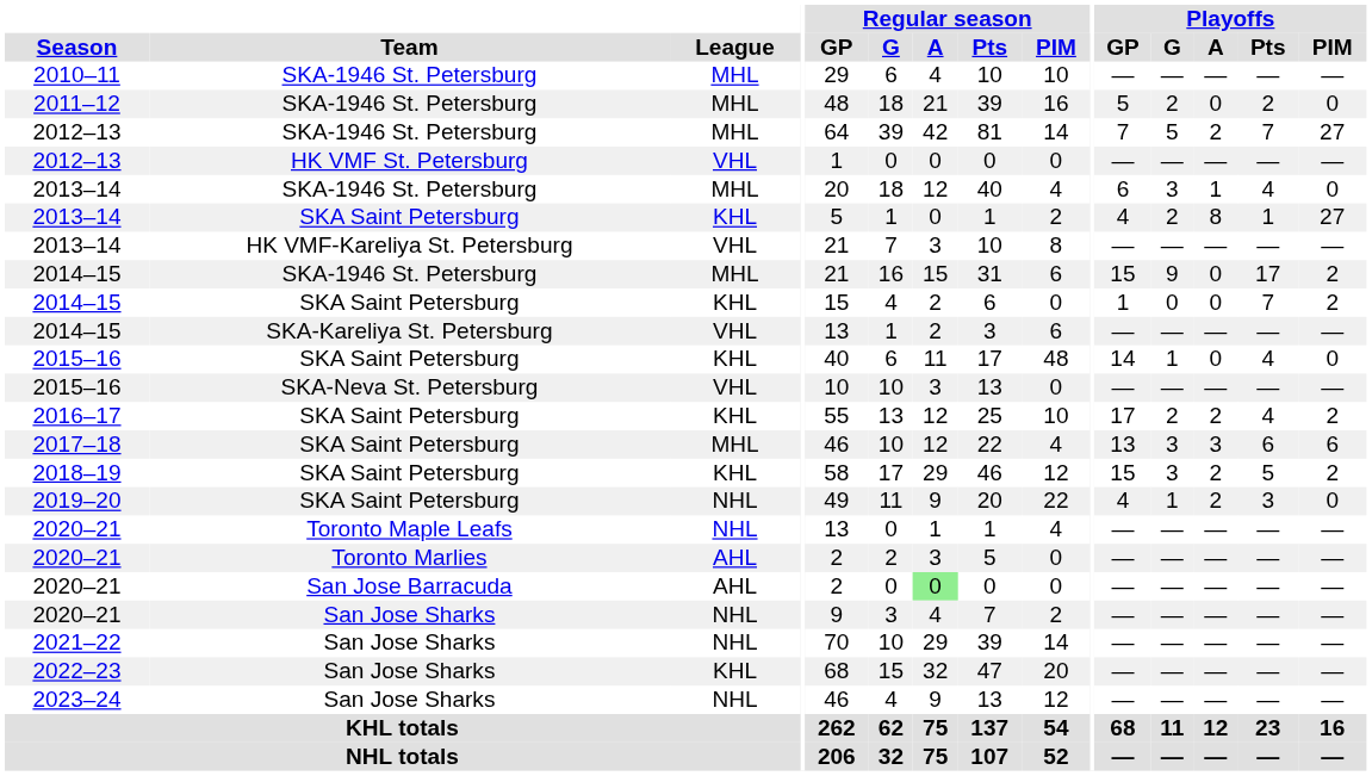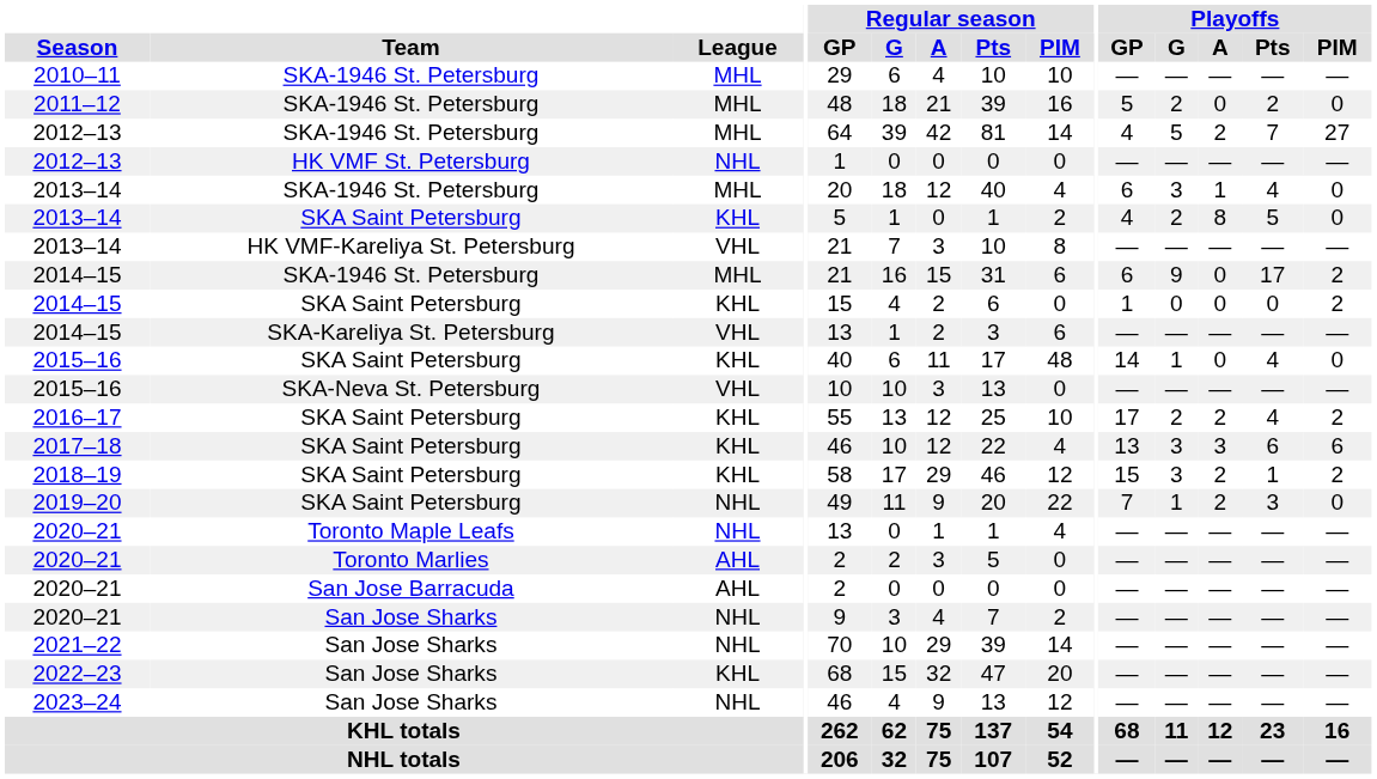 <table border="0" cellpadding="1" cellspacing="0" style="text-align:center; width:60em">
 <tr bgcolor="#e0e0e0">
 <th colspan="3" bgcolor="#ffffff"></th>
 <th rowspan="99" bgcolor="#ffffff"></th>
 <th colspan="5"><a href='#'>Regular season</a></th>
 <th rowspan="99" bgcolor="#ffffff"></th>
 <th colspan="5"><a href='#'>Playoffs</a></th>
 </tr>
 <tr bgcolor="#e0e0e0">
 <th><a href='#'>Season</a></th>
 <th>Team</th>
 <th>League</th>
 <th>GP</th>
 <th><a href='#'>G</a></th>
 <th><a href='#'>A</a></th>
 <th><a href='#'>Pts</a></th>
 <th><a href='#'>PIM</a></th>
 <th>GP</th>
 <th>G</th>
 <th>A</th>
 <th>Pts</th>
 <th>PIM</th>
 </tr>
 <tr>
 <td><a href='#'>2010–11</a></td>
 <td><a href='#'>SKA-1946 St. Petersburg</a></td>
 <td><a href='#'>MHL</a></td>
 <td>29</td>
 <td>6</td>
 <td>4</td>
 <td>10</td>
 <td>10</td>
 <td>—</td>
 <td>—</td>
 <td>—</td>
 <td>—</td>
 <td>—</td>
 </tr>
 <tr bgcolor="#f0f0f0">
 <td><a href='#'>2011–12</a></td>
 <td>SKA-1946 St. Petersburg</td>
 <td>MHL</td>
 <td>48</td>
 <td>18</td>
 <td>21</td>
 <td>39</td>
 <td>16</td>
 <td>5</td>
 <td>2</td>
 <td>0</td>
 <td>2</td>
 <td>0</td>
 </tr>
 <tr>
 <td>2012–13</td>
 <td>SKA-1946 St. Petersburg</td>
 <td>MHL</td>
 <td>64</td>
 <td>39</td>
 <td>42</td>
 <td>81</td>
 <td>14</td>
-<td>7</td>
+<td>4</td>
 <td>5</td>
 <td>2</td>
 <td>7</td>
 <td>27</td>
 </tr>
 <tr bgcolor="#f0f0f0">
 <td><a href='#'>2012–13</a></td>
 <td><a href='#'>HK VMF St. Petersburg</a></td>
-<td><a href='#'>VHL</a></td>
+<td><a href='#'>NHL</a></td>
 <td>1</td>
 <td>0</td>
 <td>0</td>
 <td>0</td>
 <td>0</td>
 <td>—</td>
 <td>—</td>
 <td>—</td>
 <td>—</td>
 <td>—</td>
 </tr>
 <tr>
 <td>2013–14</td>
 <td>SKA-1946 St. Petersburg</td>
 <td>MHL</td>
 <td>20</td>
 <td>18</td>
 <td>12</td>
 <td>40</td>
 <td>4</td>
 <td>6</td>
 <td>3</td>
 <td>1</td>
 <td>4</td>
 <td>0</td>
 </tr>
 <tr bgcolor="#f0f0f0">
 <td><a href='#'>2013–14</a></td>
 <td><a href='#'>SKA Saint Petersburg</a></td>
 <td><a href='#'>KHL</a></td>
 <td>5</td>
 <td>1</td>
 <td>0</td>
 <td>1</td>
 <td>2</td>
 <td>4</td>
 <td>2</td>
 <td>8</td>
-<td>1</td>
-<td>27</td>
+<td>5</td>
+<td>0</td>
 </tr>
 <tr>
 <td 2013–14 VHL season>2013–14</td>
 <td>HK VMF-Kareliya St. Petersburg</td>
 <td>VHL</td>
 <td>21</td>
 <td>7</td>
 <td>3</td>
 <td>10</td>
 <td>8</td>
 <td>—</td>
 <td>—</td>
 <td>—</td>
 <td>—</td>
 <td>—</td>
 </tr>
 <tr bgcolor="#f0f0f0">
 <td>2014–15</td>
 <td>SKA-1946 St. Petersburg</td>
 <td>MHL</td>
 <td>21</td>
 <td>16</td>
 <td>15</td>
 <td>31</td>
 <td>6</td>
-<td>15</td>
+<td>6</td>
 <td>9</td>
 <td>0</td>
 <td>17</td>
 <td>2</td>
 </tr>
 <tr>
 <td><a href='#'>2014–15</a></td>
 <td>SKA Saint Petersburg</td>
 <td>KHL</td>
 <td>15</td>
 <td>4</td>
 <td>2</td>
 <td>6</td>
 <td>0</td>
 <td>1</td>
 <td>0</td>
 <td>0</td>
-<td>7</td>
+<td>0</td>
 <td>2</td>
 </tr>
 <tr bgcolor="#f0f0f0">
 <td 2014–15 VHL season>2014–15</td>
 <td>SKA-Kareliya St. Petersburg</td>
 <td>VHL</td>
 <td>13</td>
 <td>1</td>
 <td>2</td>
 <td>3</td>
 <td>6</td>
 <td>—</td>
 <td>—</td>
 <td>—</td>
 <td>—</td>
 <td>—</td>
 </tr>
 <tr>
 <td><a href='#'>2015–16</a></td>
 <td>SKA Saint Petersburg</td>
 <td>KHL</td>
 <td>40</td>
 <td>6</td>
 <td>11</td>
 <td>17</td>
 <td>48</td>
 <td>14</td>
 <td>1</td>
 <td>0</td>
 <td>4</td>
 <td>0</td>
 </tr>
 <tr bgcolor="#f0f0f0">
 <td 2015–16 VHL season>2015–16</td>
 <td>SKA-Neva St. Petersburg</td>
 <td>VHL</td>
 <td>10</td>
 <td>10</td>
 <td>3</td>
 <td>13</td>
 <td>0</td>
 <td>—</td>
 <td>—</td>
 <td>—</td>
 <td>—</td>
 <td>—</td>
 </tr>
 <tr>
 <td><a href='#'>2016–17</a></td>
 <td>SKA Saint Petersburg</td>
 <td>KHL</td>
 <td>55</td>
 <td>13</td>
 <td>12</td>
 <td>25</td>
 <td>10</td>
 <td>17</td>
 <td>2</td>
 <td>2</td>
 <td>4</td>
 <td>2</td>
 </tr>
 <tr bgcolor="#f0f0f0">
 <td><a href='#'>2017–18</a></td>
 <td>SKA Saint Petersburg</td>
-<td>MHL</td>
+<td>KHL</td>
 <td>46</td>
 <td>10</td>
 <td>12</td>
 <td>22</td>
 <td>4</td>
 <td>13</td>
 <td>3</td>
 <td>3</td>
 <td>6</td>
 <td>6</td>
 </tr>
 <tr>
 <td><a href='#'>2018–19</a></td>
 <td>SKA Saint Petersburg</td>
 <td>KHL</td>
 <td>58</td>
 <td>17</td>
 <td>29</td>
 <td>46</td>
 <td>12</td>
 <td>15</td>
 <td>3</td>
 <td>2</td>
-<td>5</td>
+<td>1</td>
 <td>2</td>
 </tr>
 <tr bgcolor="#f0f0f0">
 <td><a href='#'>2019–20</a></td>
 <td>SKA Saint Petersburg</td>
 <td>NHL</td>
 <td>49</td>
 <td>11</td>
 <td>9</td>
 <td>20</td>
 <td>22</td>
-<td>4</td>
+<td>7</td>
 <td>1</td>
 <td>2</td>
 <td>3</td>
 <td>0</td>
 </tr>
 <tr>
 <td><a href='#'>2020–21</a></td>
 <td><a href='#'>Toronto Maple Leafs</a></td>
 <td><a href='#'>NHL</a></td>
 <td>13</td>
 <td>0</td>
 <td>1</td>
 <td>1</td>
 <td>4</td>
 <td>—</td>
 <td>—</td>
 <td>—</td>
 <td>—</td>
 <td>—</td>
 </tr>
 <tr bgcolor="#f0f0f0">
 <td><a href='#'>2020–21</a></td>
 <td><a href='#'>Toronto Marlies</a></td>
 <td><a href='#'>AHL</a></td>
 <td>2</td>
 <td>2</td>
 <td>3</td>
 <td>5</td>
 <td>0</td>
 <td>—</td>
 <td>—</td>
 <td>—</td>
 <td>—</td>
 <td>—</td>
 </tr>
 <tr>
 <td>2020–21</td>
 <td><a href='#'>San Jose Barracuda</a></td>
 <td>AHL</td>
 <td>2</td>
 <td>0</td>
-<td style="background: lightgreen;">0</td>
+<td>0</td>
 <td>0</td>
 <td>0</td>
 <td>—</td>
 <td>—</td>
 <td>—</td>
 <td>—</td>
 <td>—</td>
 </tr>
 <tr bgcolor="#f0f0f0">
 <td>2020–21</td>
 <td><a href='#'>San Jose Sharks</a></td>
 <td>NHL</td>
 <td>9</td>
 <td>3</td>
 <td>4</td>
 <td>7</td>
 <td>2</td>
 <td>—</td>
 <td>—</td>
 <td>—</td>
 <td>—</td>
 <td>—</td>
 </tr>
 <tr>
 <td><a href='#'>2021–22</a></td>
 <td>San Jose Sharks</td>
 <td>NHL</td>
 <td>70</td>
 <td>10</td>
 <td>29</td>
 <td>39</td>
 <td>14</td>
 <td>—</td>
 <td>—</td>
 <td>—</td>
 <td>—</td>
 <td>—</td>
 </tr>
 <tr bgcolor="#f0f0f0">
 <td><a href='#'>2022–23</a></td>
 <td>San Jose Sharks</td>
 <td>KHL</td>
 <td>68</td>
 <td>15</td>
 <td>32</td>
 <td>47</td>
 <td>20</td>
 <td>—</td>
 <td>—</td>
 <td>—</td>
 <td>—</td>
 <td>—</td>
 </tr>
 <tr>
 <td><a href='#'>2023–24</a></td>
 <td>San Jose Sharks</td>
 <td>NHL</td>
 <td>46</td>
 <td>4</td>
 <td>9</td>
 <td>13</td>
 <td>12</td>
 <td>—</td>
 <td>—</td>
 <td>—</td>
 <td>—</td>
 <td>—</td>
 </tr>
 <tr bgcolor="#e0e0e0">
 <th colspan="3">KHL totals</th>
 <th>262</th>
 <th>62</th>
 <th>75</th>
 <th>137</th>
 <th>54</th>
 <th>68</th>
 <th>11</th>
 <th>12</th>
 <th>23</th>
 <th>16</th>
 </tr>
 <tr bgcolor="#e0e0e0">
 <th colspan="3">NHL totals</th>
 <th>206</th>
 <th>32</th>
 <th>75</th>
 <th>107</th>
 <th>52</th>
 <th>—</th>
 <th>—</th>
 <th>—</th>
 <th>—</th>
 <th>—</th>
 </tr>
 </table>
